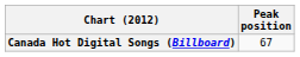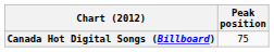 <table class="wikitable plainrowheaders" style="text-align:center">
 <tr>
 <th>Chart (2012)</th>
 <th>Peak<br>position</th>
 </tr>
 <tr>
 <th scope="row">Canada Hot Digital Songs (<em><a href='#'>Billboard</a></em>)</th>
-<td>67</td>
+<td>75</td>
 </tr>
 </table>
